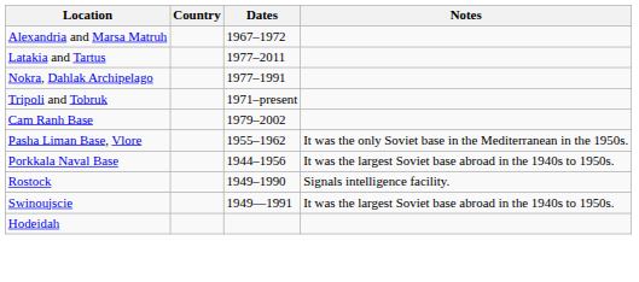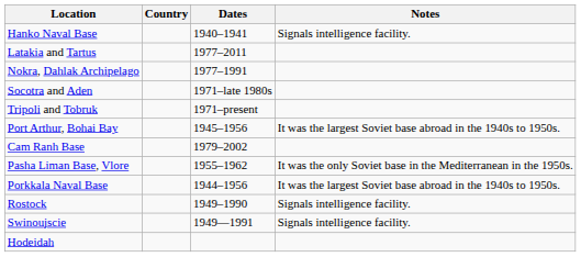 <table class="wikitable sortable">
 <tr>
 <th>Location</th>
 <th>Country</th>
 <th>Dates</th>
 <th>Notes</th>
 </tr>
 <tr>
-<td><a href='#'>Alexandria</a> and <a href='#'>Marsa Matruh</a></td>
+<td><a href='#'>Hanko Naval Base</a></td>
 <td></td>
-<td>1967–1972</td>
-<td></td>
+<td>1940–1941</td>
+<td>Signals intelligence facility.</td>
 </tr>
 <tr>
 <td><a href='#'>Latakia</a> and <a href='#'>Tartus</a></td>
 <td></td>
 <td>1977–2011</td>
 <td></td>
 </tr>
 <tr>
 <td><a href='#'>Nokra</a>, <a href='#'>Dahlak Archipelago</a></td>
 <td></td>
 <td>1977–1991</td>
 <td></td>
 </tr>
 <tr>
+<td><a href='#'>Socotra</a> and <a href='#'>Aden</a></td>
+<td></td>
+<td>1971–late 1980s</td>
+<td></td>
+</tr>
+<tr>
 <td><a href='#'>Tripoli</a> and <a href='#'>Tobruk</a></td>
 <td></td>
 <td>1971–present</td>
 <td></td>
+</tr>
+<tr>
+<td><a href='#'>Port Arthur</a>, <a href='#'>Bohai Bay</a></td>
+<td></td>
+<td>1945–1956</td>
+<td>It was the largest Soviet base abroad in the 1940s to 1950s.</td>
 </tr>
 <tr>
 <td><a href='#'>Cam Ranh Base</a></td>
 <td></td>
 <td>1979–2002</td>
 <td></td>
 </tr>
 <tr>
 <td><a href='#'>Pasha Liman Base</a>, <a href='#'>Vlore</a></td>
 <td></td>
 <td>1955–1962</td>
 <td>It was the only Soviet base in the Mediterranean in the 1950s.</td>
 </tr>
 <tr>
 <td><a href='#'>Porkkala Naval Base</a></td>
 <td></td>
 <td>1944–1956</td>
 <td>It was the largest Soviet base abroad in the 1940s to 1950s.</td>
 </tr>
 <tr>
 <td><a href='#'>Rostock</a></td>
 <td></td>
 <td>1949–1990</td>
 <td>Signals intelligence facility.</td>
 </tr>
 <tr>
 <td><a href='#'>Swinoujscie</a></td>
 <td></td>
 <td>1949—1991</td>
-<td>It was the largest Soviet base abroad in the 1940s to 1950s.</td>
+<td>Signals intelligence facility.</td>
 </tr>
 <tr>
 <td><a href='#'>Hodeidah</a></td>
 <td></td>
 <td></td>
 <td></td>
 </tr>
 </table>
